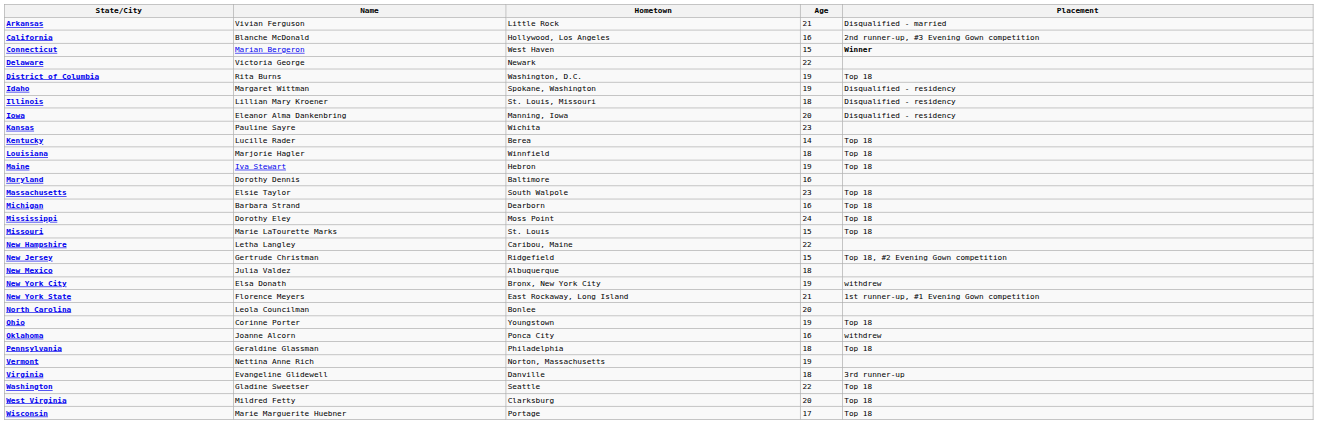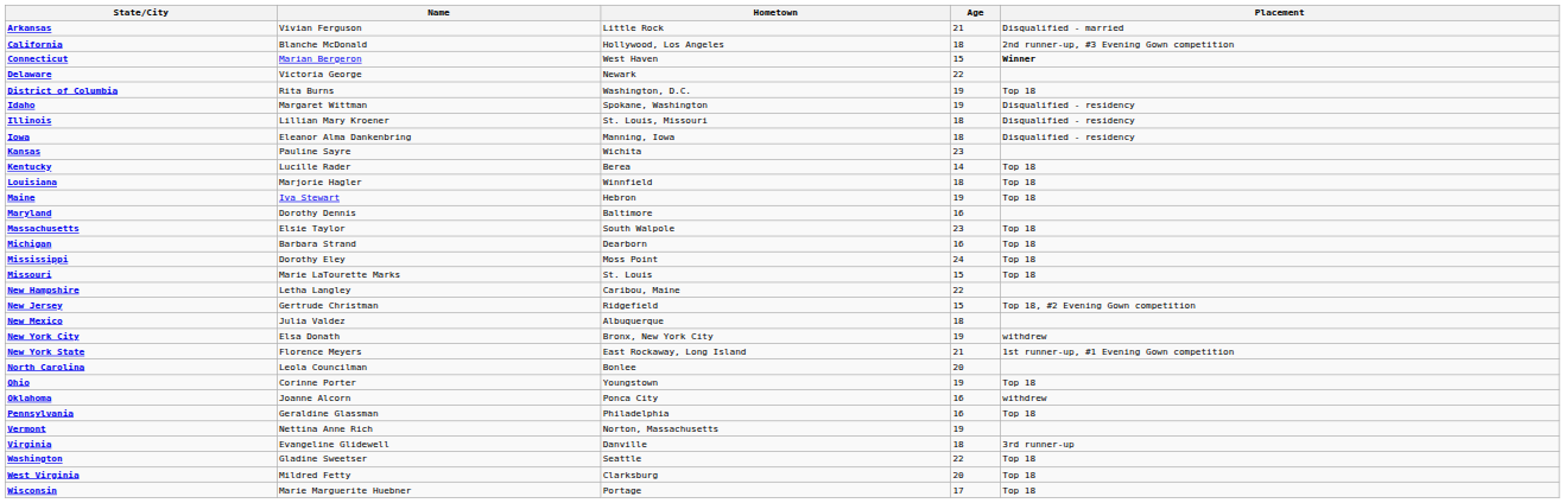 <table class="wikitable" style="width:100%; font-size:90%;">
 <tr>
 <th>State/City</th>
 <th>Name</th>
 <th>Hometown</th>
 <th>Age</th>
 <th>Placement</th>
 </tr>
 <tr>
 <td> <strong><a href='#'>Arkansas</a></strong></td>
 <td>Vivian Ferguson</td>
 <td>Little Rock</td>
 <td>21</td>
 <td>Disqualified - married</td>
 </tr>
 <tr>
 <td> <strong><a href='#'>California</a></strong></td>
 <td>Blanche McDonald</td>
 <td>Hollywood, Los Angeles</td>
-<td>16</td>
+<td>18</td>
 <td>2nd runner-up, #3 Evening Gown competition</td>
 </tr>
 <tr>
 <td> <strong><a href='#'>Connecticut</a></strong></td>
 <td><a href='#'>Marian Bergeron</a></td>
 <td>West Haven</td>
 <td>15</td>
 <td><strong>Winner</strong></td>
 </tr>
 <tr>
 <td> <strong><a href='#'>Delaware</a></strong></td>
 <td>Victoria George</td>
 <td>Newark</td>
 <td>22</td>
 <td></td>
 </tr>
 <tr>
 <td> <strong><a href='#'>District of Columbia</a></strong></td>
 <td>Rita Burns</td>
 <td>Washington, D.C.</td>
 <td>19</td>
 <td>Top 18</td>
 </tr>
 <tr>
 <td> <strong><a href='#'>Idaho</a></strong></td>
 <td>Margaret Wittman</td>
 <td>Spokane, Washington</td>
 <td>19</td>
 <td>Disqualified - residency</td>
 </tr>
 <tr>
 <td> <strong><a href='#'>Illinois</a></strong></td>
 <td>Lillian Mary Kroener</td>
 <td>St. Louis, Missouri</td>
 <td>18</td>
 <td>Disqualified - residency</td>
 </tr>
 <tr>
 <td> <strong><a href='#'>Iowa</a></strong></td>
 <td>Eleanor Alma Dankenbring</td>
 <td>Manning, Iowa</td>
-<td>20</td>
+<td>18</td>
 <td>Disqualified - residency</td>
 </tr>
 <tr>
 <td> <strong><a href='#'>Kansas</a></strong></td>
 <td>Pauline Sayre</td>
 <td>Wichita</td>
 <td>23</td>
 <td></td>
 </tr>
 <tr>
 <td> <strong><a href='#'>Kentucky</a></strong></td>
 <td>Lucille Rader</td>
 <td>Berea</td>
 <td>14</td>
 <td>Top 18</td>
 </tr>
 <tr>
 <td> <strong><a href='#'>Louisiana</a></strong></td>
 <td>Marjorie Hagler</td>
 <td>Winnfield</td>
 <td>18</td>
 <td>Top 18</td>
 </tr>
 <tr>
 <td> <strong><a href='#'>Maine</a></strong></td>
 <td><a href='#'>Iva Stewart</a></td>
 <td>Hebron</td>
 <td>19</td>
 <td>Top 18</td>
 </tr>
 <tr>
 <td> <strong><a href='#'>Maryland</a></strong></td>
 <td>Dorothy Dennis</td>
 <td>Baltimore</td>
 <td>16</td>
 <td></td>
 </tr>
 <tr>
 <td> <strong><a href='#'>Massachusetts</a></strong></td>
 <td>Elsie Taylor</td>
 <td>South Walpole</td>
 <td>23</td>
 <td>Top 18</td>
 </tr>
 <tr>
 <td> <strong><a href='#'>Michigan</a></strong></td>
 <td>Barbara Strand</td>
 <td>Dearborn</td>
 <td>16</td>
 <td>Top 18</td>
 </tr>
 <tr>
 <td> <strong><a href='#'>Mississippi</a></strong></td>
 <td>Dorothy Eley</td>
 <td>Moss Point</td>
 <td>24</td>
 <td>Top 18</td>
 </tr>
 <tr>
 <td> <strong><a href='#'>Missouri</a></strong></td>
 <td>Marie LaTourette Marks</td>
 <td>St. Louis</td>
 <td>15</td>
 <td>Top 18</td>
 </tr>
 <tr>
 <td> <strong><a href='#'>New Hampshire</a></strong></td>
 <td>Letha Langley</td>
 <td>Caribou, Maine</td>
 <td>22</td>
 <td></td>
 </tr>
 <tr>
 <td> <strong><a href='#'>New Jersey</a></strong></td>
 <td>Gertrude Christman</td>
 <td>Ridgefield</td>
 <td>15</td>
 <td>Top 18, #2 Evening Gown competition</td>
 </tr>
 <tr>
 <td> <strong><a href='#'>New Mexico</a></strong></td>
 <td>Julia Valdez</td>
 <td>Albuquerque</td>
 <td>18</td>
 <td></td>
 </tr>
 <tr>
 <td> <strong><a href='#'>New York City</a></strong></td>
 <td>Elsa Donath</td>
 <td>Bronx, New York City</td>
 <td>19</td>
 <td>withdrew</td>
 </tr>
 <tr>
 <td> <strong><a href='#'>New York State</a></strong></td>
 <td>Florence Meyers</td>
 <td>East Rockaway, Long Island</td>
 <td>21</td>
 <td>1st runner-up, #1 Evening Gown competition</td>
 </tr>
 <tr>
 <td> <strong><a href='#'>North Carolina</a></strong></td>
 <td>Leola Councilman</td>
 <td>Bonlee</td>
 <td>20</td>
 <td></td>
 </tr>
 <tr>
 <td> <strong><a href='#'>Ohio</a></strong></td>
 <td>Corinne Porter</td>
 <td>Youngstown</td>
 <td>19</td>
 <td>Top 18</td>
 </tr>
 <tr>
 <td> <strong><a href='#'>Oklahoma</a></strong></td>
 <td>Joanne Alcorn</td>
 <td>Ponca City</td>
 <td>16</td>
 <td>withdrew</td>
 </tr>
 <tr>
 <td> <strong><a href='#'>Pennsylvania</a></strong></td>
 <td>Geraldine Glassman</td>
 <td>Philadelphia</td>
-<td>18</td>
+<td>16</td>
 <td>Top 18</td>
 </tr>
 <tr>
 <td> <strong><a href='#'>Vermont</a></strong></td>
 <td>Nettina Anne Rich</td>
 <td>Norton, Massachusetts</td>
 <td>19</td>
 <td></td>
 </tr>
 <tr>
 <td> <strong><a href='#'>Virginia</a></strong></td>
 <td>Evangeline Glidewell</td>
 <td>Danville</td>
 <td>18</td>
 <td>3rd runner-up</td>
 </tr>
 <tr>
 <td> <strong><a href='#'>Washington</a></strong></td>
 <td>Gladine Sweetser</td>
 <td>Seattle</td>
 <td>22</td>
 <td>Top 18</td>
 </tr>
 <tr>
 <td> <strong><a href='#'>West Virginia</a></strong></td>
 <td>Mildred Fetty</td>
 <td>Clarksburg</td>
 <td>20</td>
 <td>Top 18</td>
 </tr>
 <tr>
 <td> <strong><a href='#'>Wisconsin</a></strong></td>
 <td>Marie Marguerite Huebner</td>
 <td>Portage</td>
 <td>17</td>
 <td>Top 18</td>
 </tr>
 </table>
